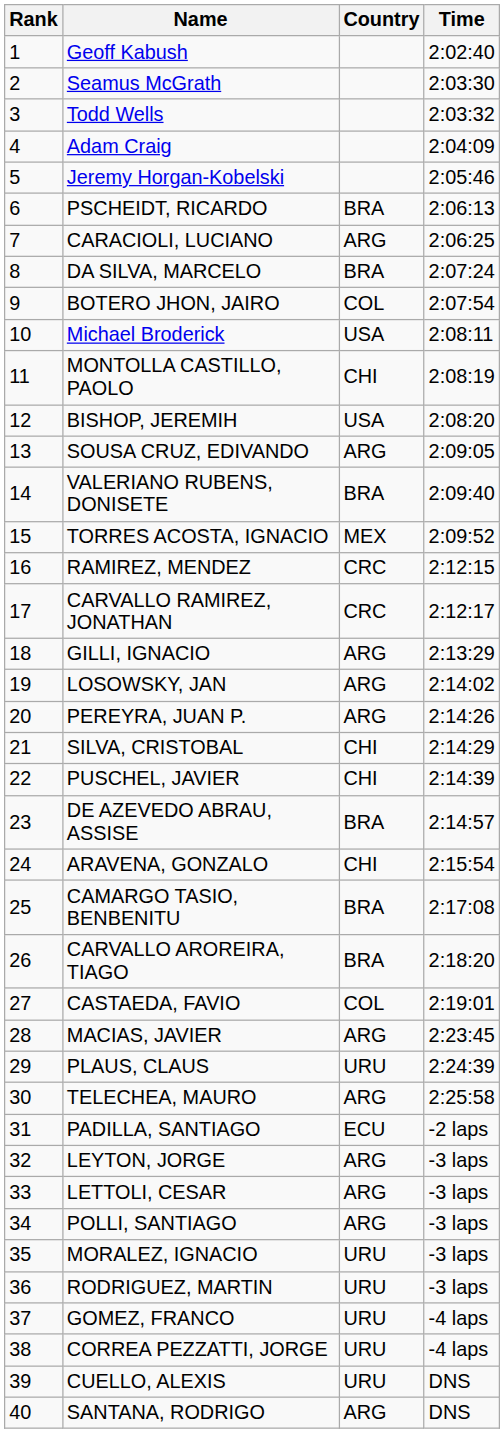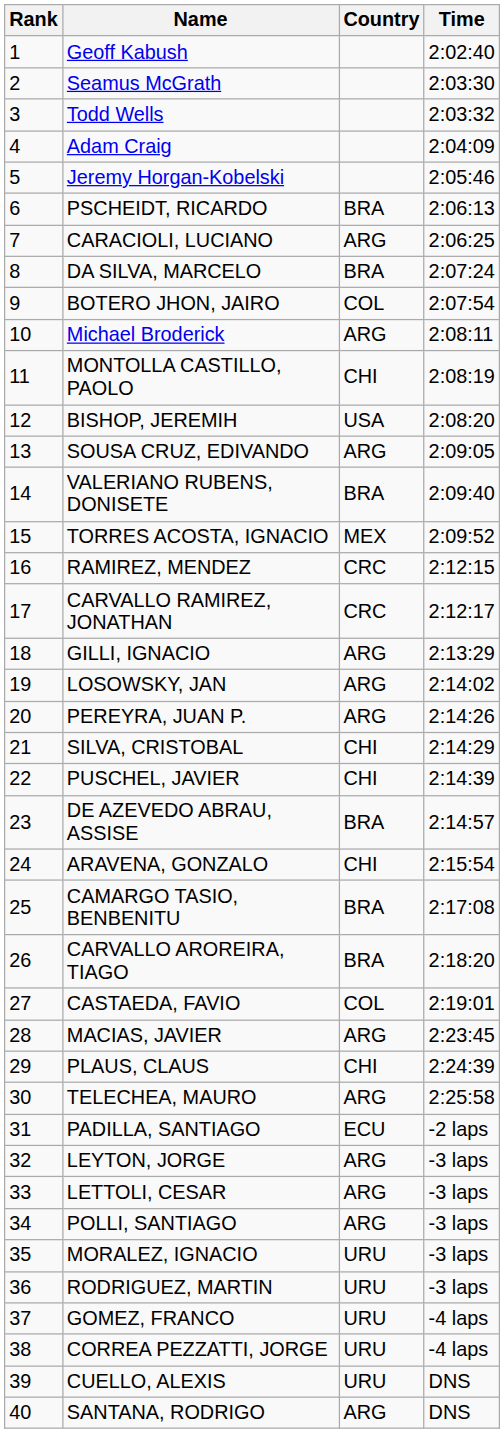 <table class="wikitable" width=400>
 <tr>
 <th>Rank</th>
 <th>Name</th>
 <th>Country</th>
 <th>Time</th>
 </tr>
 <tr>
 <td>1</td>
 <td><a href='#'>Geoff Kabush</a></td>
 <td></td>
 <td>2:02:40</td>
 </tr>
 <tr>
 <td>2</td>
 <td><a href='#'>Seamus McGrath</a></td>
 <td></td>
 <td>2:03:30</td>
 </tr>
 <tr>
 <td>3</td>
 <td><a href='#'>Todd Wells</a></td>
 <td></td>
 <td>2:03:32</td>
 </tr>
 <tr>
 <td>4</td>
 <td><a href='#'>Adam Craig</a></td>
 <td></td>
 <td>2:04:09</td>
 </tr>
 <tr>
 <td>5</td>
 <td><a href='#'>Jeremy Horgan-Kobelski</a></td>
 <td></td>
 <td>2:05:46</td>
 </tr>
 <tr>
 <td>6</td>
 <td>PSCHEIDT, RICARDO</td>
 <td>BRA</td>
 <td>2:06:13</td>
 </tr>
 <tr>
 <td>7</td>
 <td>CARACIOLI, LUCIANO</td>
 <td>ARG</td>
 <td>2:06:25</td>
 </tr>
 <tr>
 <td>8</td>
 <td>DA SILVA, MARCELO</td>
 <td>BRA</td>
 <td>2:07:24</td>
 </tr>
 <tr>
 <td>9</td>
 <td>BOTERO JHON, JAIRO</td>
 <td>COL</td>
 <td>2:07:54</td>
 </tr>
 <tr>
 <td>10</td>
 <td><a href='#'>Michael Broderick</a></td>
-<td>USA</td>
+<td>ARG</td>
 <td>2:08:11</td>
 </tr>
 <tr>
 <td>11</td>
 <td>MONTOLLA CASTILLO, PAOLO</td>
 <td>CHI</td>
 <td>2:08:19</td>
 </tr>
 <tr>
 <td>12</td>
 <td>BISHOP, JEREMIH</td>
 <td>USA</td>
 <td>2:08:20</td>
 </tr>
 <tr>
 <td>13</td>
 <td>SOUSA CRUZ, EDIVANDO</td>
 <td>ARG</td>
 <td>2:09:05</td>
 </tr>
 <tr>
 <td>14</td>
 <td>VALERIANO RUBENS, DONISETE</td>
 <td>BRA</td>
 <td>2:09:40</td>
 </tr>
 <tr>
 <td>15</td>
 <td>TORRES ACOSTA, IGNACIO</td>
 <td>MEX</td>
 <td>2:09:52</td>
 </tr>
 <tr>
 <td>16</td>
 <td>RAMIREZ, MENDEZ</td>
 <td>CRC</td>
 <td>2:12:15</td>
 </tr>
 <tr>
 <td>17</td>
 <td>CARVALLO RAMIREZ, JONATHAN</td>
 <td>CRC</td>
 <td>2:12:17</td>
 </tr>
 <tr>
 <td>18</td>
 <td>GILLI, IGNACIO</td>
 <td>ARG</td>
 <td>2:13:29</td>
 </tr>
 <tr>
 <td>19</td>
 <td>LOSOWSKY, JAN</td>
 <td>ARG</td>
 <td>2:14:02</td>
 </tr>
 <tr>
 <td>20</td>
 <td>PEREYRA, JUAN P.</td>
 <td>ARG</td>
 <td>2:14:26</td>
 </tr>
 <tr>
 <td>21</td>
 <td>SILVA, CRISTOBAL</td>
 <td>CHI</td>
 <td>2:14:29</td>
 </tr>
 <tr>
 <td>22</td>
 <td>PUSCHEL, JAVIER</td>
 <td>CHI</td>
 <td>2:14:39</td>
 </tr>
 <tr>
 <td>23</td>
 <td>DE AZEVEDO ABRAU, ASSISE</td>
 <td>BRA</td>
 <td>2:14:57</td>
 </tr>
 <tr>
 <td>24</td>
 <td>ARAVENA, GONZALO</td>
 <td>CHI</td>
 <td>2:15:54</td>
 </tr>
 <tr>
 <td>25</td>
 <td>CAMARGO TASIO, BENBENITU</td>
 <td>BRA</td>
 <td>2:17:08</td>
 </tr>
 <tr>
 <td>26</td>
 <td>CARVALLO AROREIRA, TIAGO</td>
 <td>BRA</td>
 <td>2:18:20</td>
 </tr>
 <tr>
 <td>27</td>
 <td>CASTAEDA, FAVIO</td>
 <td>COL</td>
 <td>2:19:01</td>
 </tr>
 <tr>
 <td>28</td>
 <td>MACIAS, JAVIER</td>
 <td>ARG</td>
 <td>2:23:45</td>
 </tr>
 <tr>
 <td>29</td>
 <td>PLAUS, CLAUS</td>
-<td>URU</td>
+<td>CHI</td>
 <td>2:24:39</td>
 </tr>
 <tr>
 <td>30</td>
 <td>TELECHEA, MAURO</td>
 <td>ARG</td>
 <td>2:25:58</td>
 </tr>
 <tr>
 <td>31</td>
 <td>PADILLA, SANTIAGO</td>
 <td>ECU</td>
 <td>-2 laps</td>
 </tr>
 <tr>
 <td>32</td>
 <td>LEYTON, JORGE</td>
 <td>ARG</td>
 <td>-3 laps</td>
 </tr>
 <tr>
 <td>33</td>
 <td>LETTOLI, CESAR</td>
 <td>ARG</td>
 <td>-3 laps</td>
 </tr>
 <tr>
 <td>34</td>
 <td>POLLI, SANTIAGO</td>
 <td>ARG</td>
 <td>-3 laps</td>
 </tr>
 <tr>
 <td>35</td>
 <td>MORALEZ, IGNACIO</td>
 <td>URU</td>
 <td>-3 laps</td>
 </tr>
 <tr>
 <td>36</td>
 <td>RODRIGUEZ, MARTIN</td>
 <td>URU</td>
 <td>-3 laps</td>
 </tr>
 <tr>
 <td>37</td>
 <td>GOMEZ, FRANCO</td>
 <td>URU</td>
 <td>-4 laps</td>
 </tr>
 <tr>
 <td>38</td>
 <td>CORREA PEZZATTI, JORGE</td>
 <td>URU</td>
 <td>-4 laps</td>
 </tr>
 <tr>
 <td>39</td>
 <td>CUELLO, ALEXIS</td>
 <td>URU</td>
 <td>DNS</td>
 </tr>
 <tr>
 <td>40</td>
 <td>SANTANA, RODRIGO</td>
 <td>ARG</td>
 <td>DNS</td>
 </tr>
 </table>
